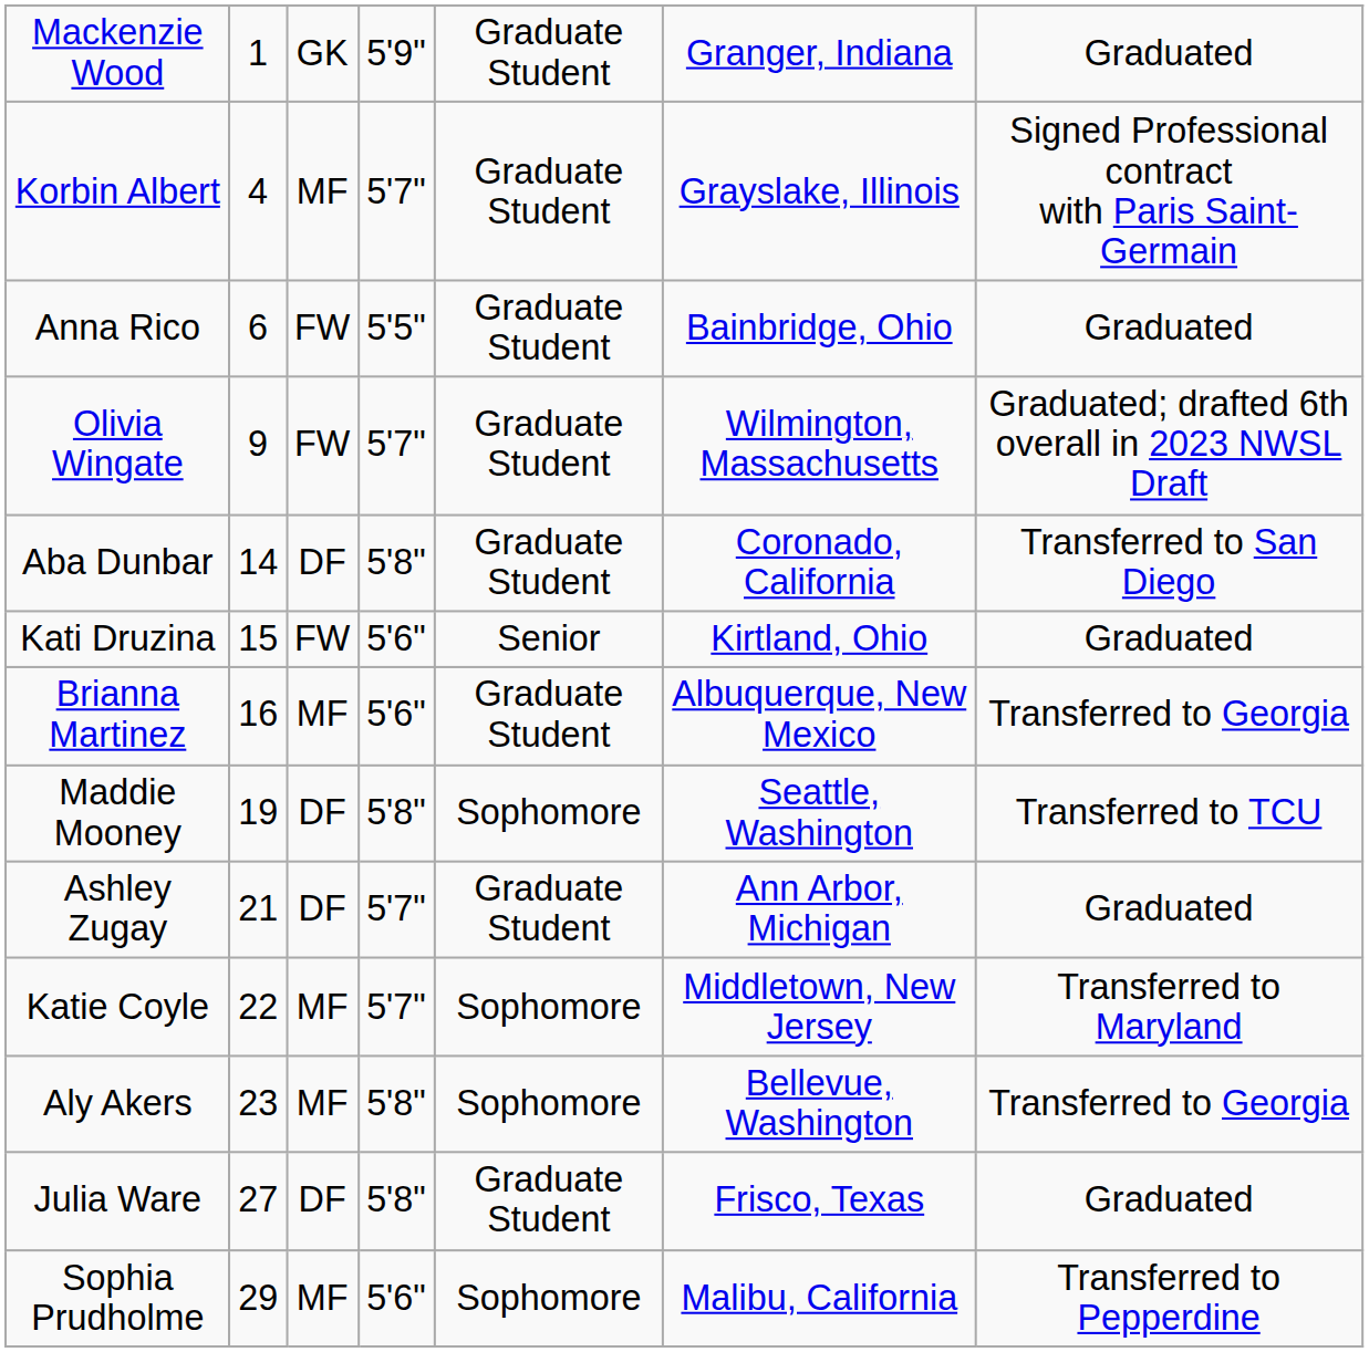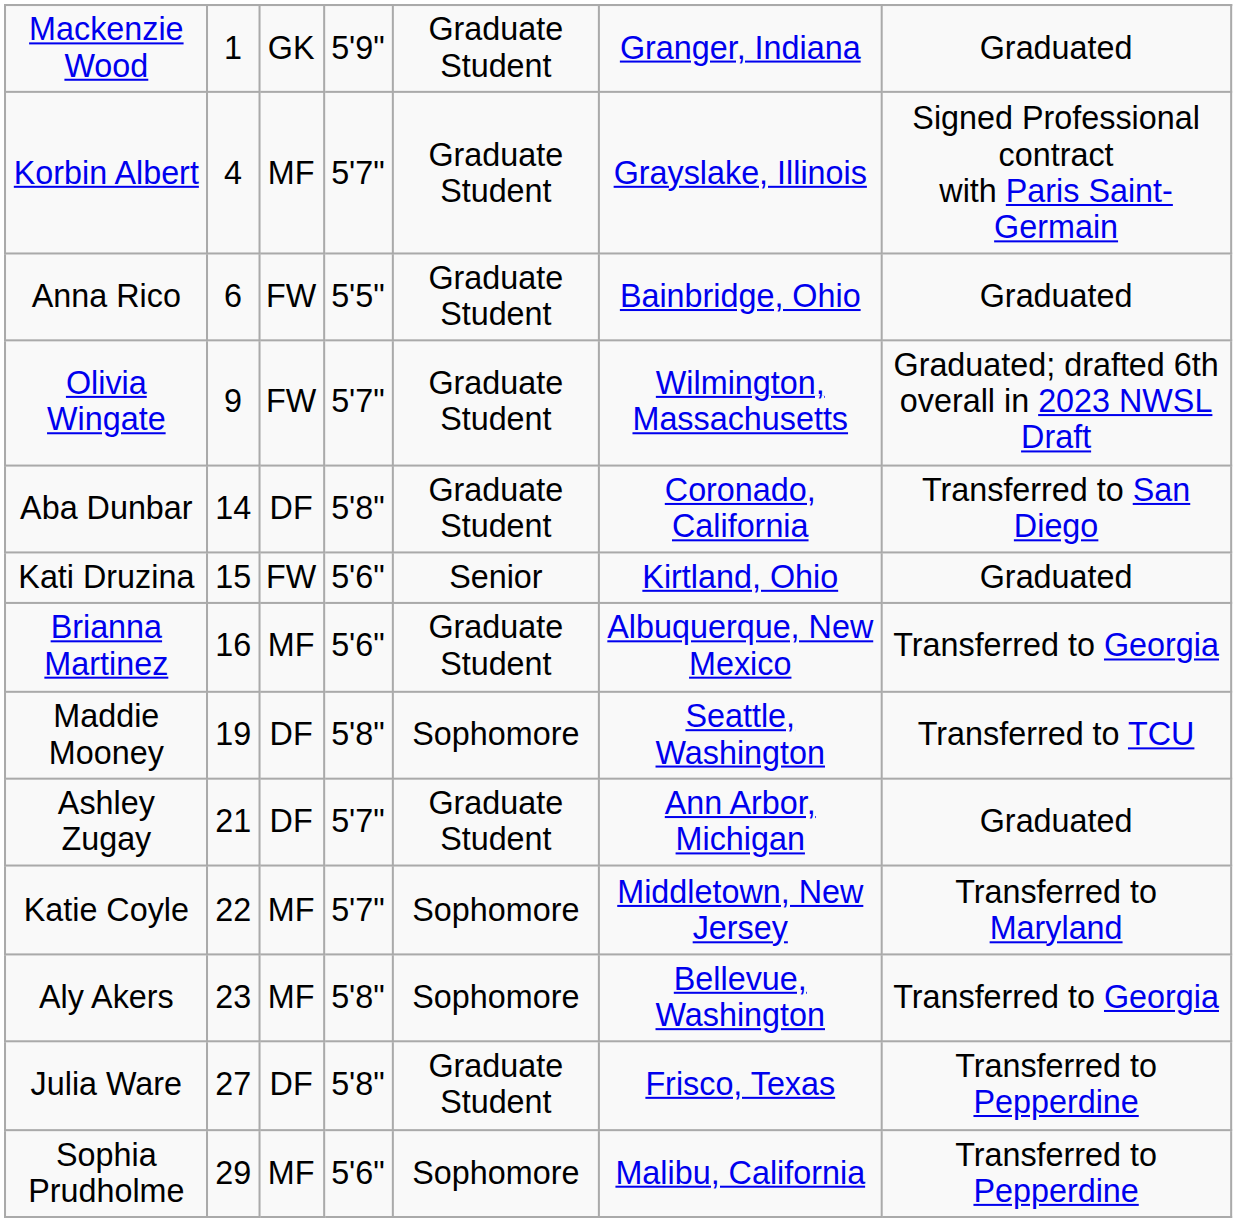 <table class="wikitable sortable" style="text-align:center;" border="1">
 <tr align=center>
 </tr>
 <tr>
 <td><a href='#'>Mackenzie Wood</a></td>
 <td>1</td>
 <td>GK</td>
 <td>5'9"</td>
 <td>Graduate Student</td>
 <td><a href='#'>Granger, Indiana</a></td>
 <td>Graduated</td>
 </tr>
 <tr>
 <td><a href='#'>Korbin Albert</a></td>
 <td>4</td>
 <td>MF</td>
 <td>5'7"</td>
 <td>Graduate Student</td>
 <td><a href='#'>Grayslake, Illinois</a></td>
 <td>Signed Professional contract<br>with <a href='#'>Paris Saint-Germain</a></td>
 </tr>
 <tr>
 <td>Anna Rico</td>
 <td>6</td>
 <td>FW</td>
 <td>5'5"</td>
 <td>Graduate Student</td>
 <td><a href='#'>Bainbridge, Ohio</a></td>
 <td>Graduated</td>
 </tr>
 <tr>
 <td><a href='#'>Olivia Wingate</a></td>
 <td>9</td>
 <td>FW</td>
 <td>5'7"</td>
 <td>Graduate Student</td>
 <td><a href='#'>Wilmington, Massachusetts</a></td>
 <td>Graduated; drafted 6th overall in <a href='#'>2023 NWSL Draft</a></td>
 </tr>
 <tr>
 <td>Aba Dunbar</td>
 <td>14</td>
 <td>DF</td>
 <td>5'8"</td>
 <td>Graduate Student</td>
 <td><a href='#'>Coronado, California</a></td>
 <td>Transferred to <a href='#'>San Diego</a></td>
 </tr>
 <tr>
 <td>Kati Druzina</td>
 <td>15</td>
 <td>FW</td>
 <td>5'6"</td>
 <td>Senior</td>
 <td><a href='#'>Kirtland, Ohio</a></td>
 <td>Graduated</td>
 </tr>
 <tr>
 <td><a href='#'>Brianna Martinez</a></td>
 <td>16</td>
 <td>MF</td>
 <td>5'6"</td>
 <td>Graduate Student</td>
 <td><a href='#'>Albuquerque, New Mexico</a></td>
 <td>Transferred to <a href='#'>Georgia</a></td>
 </tr>
 <tr>
 <td>Maddie Mooney</td>
 <td>19</td>
 <td>DF</td>
 <td>5'8"</td>
 <td>Sophomore</td>
 <td><a href='#'>Seattle, Washington</a></td>
 <td>Transferred to <a href='#'>TCU</a></td>
 </tr>
 <tr>
 <td>Ashley Zugay</td>
 <td>21</td>
 <td>DF</td>
 <td>5'7"</td>
 <td>Graduate Student</td>
 <td><a href='#'>Ann Arbor, Michigan</a></td>
 <td>Graduated</td>
 </tr>
 <tr>
 <td>Katie Coyle</td>
 <td>22</td>
 <td>MF</td>
 <td>5'7"</td>
 <td>Sophomore</td>
 <td><a href='#'>Middletown, New Jersey</a></td>
 <td>Transferred to <a href='#'>Maryland</a></td>
 </tr>
 <tr>
 <td>Aly Akers</td>
 <td>23</td>
 <td>MF</td>
 <td>5'8"</td>
 <td>Sophomore</td>
 <td><a href='#'>Bellevue, Washington</a></td>
 <td>Transferred to <a href='#'>Georgia</a></td>
 </tr>
 <tr>
 <td>Julia Ware</td>
 <td>27</td>
 <td>DF</td>
 <td>5'8"</td>
 <td>Graduate Student</td>
 <td><a href='#'>Frisco, Texas</a></td>
-<td>Graduated</td>
+<td>Transferred to <a href='#'>Pepperdine</a></td>
 </tr>
 <tr>
 <td>Sophia Prudholme</td>
 <td>29</td>
 <td>MF</td>
 <td>5'6"</td>
 <td>Sophomore</td>
 <td><a href='#'>Malibu, California</a></td>
 <td>Transferred to <a href='#'>Pepperdine</a></td>
 </tr>
 </table>
